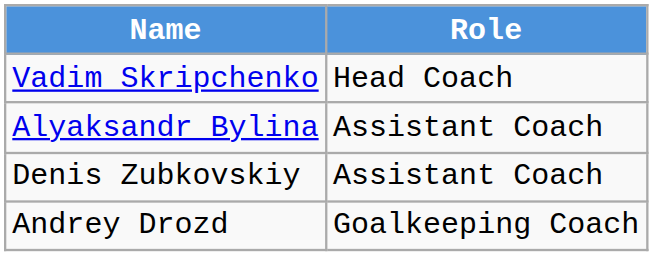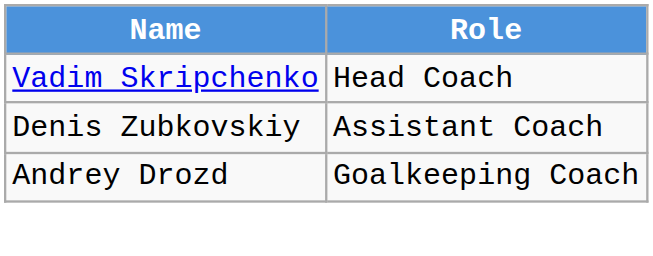 <table class="wikitable">
 <tr>
 <th style="color:#FFFFFF; background:#4B92DB;">Name</th>
 <th style="color:#FFFFFF; background:#4B92DB;">Role</th>
 </tr>
 <tr>
 <td> <a href='#'>Vadim Skripchenko</a></td>
 <td>Head Coach</td>
 </tr>
 <tr>
-<td> <a href='#'>Alyaksandr Bylina</a></td>
-<td>Assistant Coach</td>
-</tr>
-<tr>
 <td> Denis Zubkovskiy</td>
 <td>Assistant Coach</td>
 </tr>
 <tr>
 <td> Andrey Drozd</td>
 <td>Goalkeeping Coach</td>
 </tr>
 </table>
